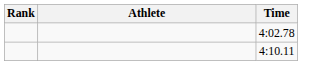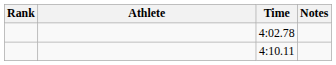 <table class="wikitable" style="text-align:center">
 <tr>
 <th>Rank</th>
 <th Style="width:18em">Athlete</th>
 <th>Time</th>
+<th>Notes</th>
 </tr>
 <tr>
 <td></td>
 <td style="text-align:left"></td>
 <td>4:02.78</td>
+<td></td>
 </tr>
 <tr>
 <td></td>
 <td style="text-align:left"></td>
 <td>4:10.11</td>
+<td></td>
 </tr>
 </table>
